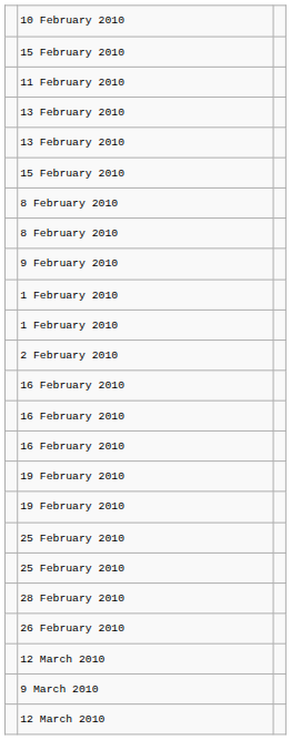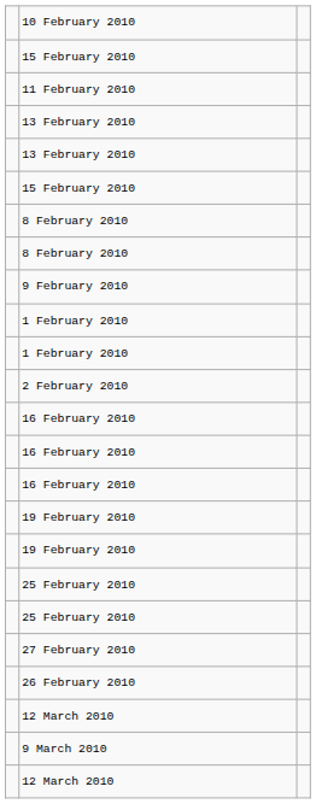 <table class="wikitable" style="font-size: 80%; float: left; width: 26em; margin-right: 1em; height: 700px">
 <tr>
 <td></td>
 <td>10 February 2010</td>
 <td></td>
 </tr>
 <tr>
 <td></td>
 <td>15 February 2010</td>
 <td></td>
 </tr>
 <tr>
 <td></td>
 <td>11 February 2010</td>
 <td></td>
 </tr>
 <tr>
 <td></td>
 <td>13 February 2010</td>
 <td></td>
 </tr>
 <tr>
 <td></td>
 <td>13 February 2010</td>
 <td></td>
 </tr>
 <tr>
 <td></td>
 <td>15 February 2010</td>
 <td></td>
 </tr>
 <tr>
 <td></td>
 <td>8 February 2010</td>
 <td></td>
 </tr>
 <tr>
 <td></td>
 <td>8 February 2010</td>
 <td></td>
 </tr>
 <tr>
 <td></td>
 <td>9 February 2010</td>
 <td></td>
 </tr>
 <tr>
 <td></td>
 <td>1 February 2010</td>
 <td></td>
 </tr>
 <tr>
 <td></td>
 <td>1 February 2010</td>
 <td></td>
 </tr>
 <tr>
 <td></td>
 <td>2 February 2010</td>
 <td></td>
 </tr>
 <tr>
 <td></td>
 <td>16 February 2010</td>
 <td></td>
 </tr>
 <tr>
 <td></td>
 <td>16 February 2010</td>
 <td></td>
 </tr>
 <tr>
 <td></td>
 <td>16 February 2010</td>
 <td></td>
 </tr>
 <tr>
 <td></td>
 <td>19 February 2010</td>
 <td></td>
 </tr>
 <tr>
 <td></td>
 <td>19 February 2010</td>
 <td></td>
 </tr>
 <tr>
 <td></td>
 <td>25 February 2010</td>
 <td></td>
 </tr>
 <tr>
 <td></td>
 <td>25 February 2010</td>
 <td></td>
 </tr>
 <tr>
 <td></td>
-<td>28 February 2010</td>
+<td>27 February 2010</td>
 <td></td>
 </tr>
 <tr>
 <td></td>
 <td>26 February 2010</td>
 <td></td>
 </tr>
 <tr>
 <td></td>
 <td>12 March 2010</td>
 <td></td>
 </tr>
 <tr>
 <td></td>
 <td>9 March 2010</td>
 <td></td>
 </tr>
 <tr>
 <td></td>
 <td>12 March 2010</td>
 <td></td>
 </tr>
 </table>
